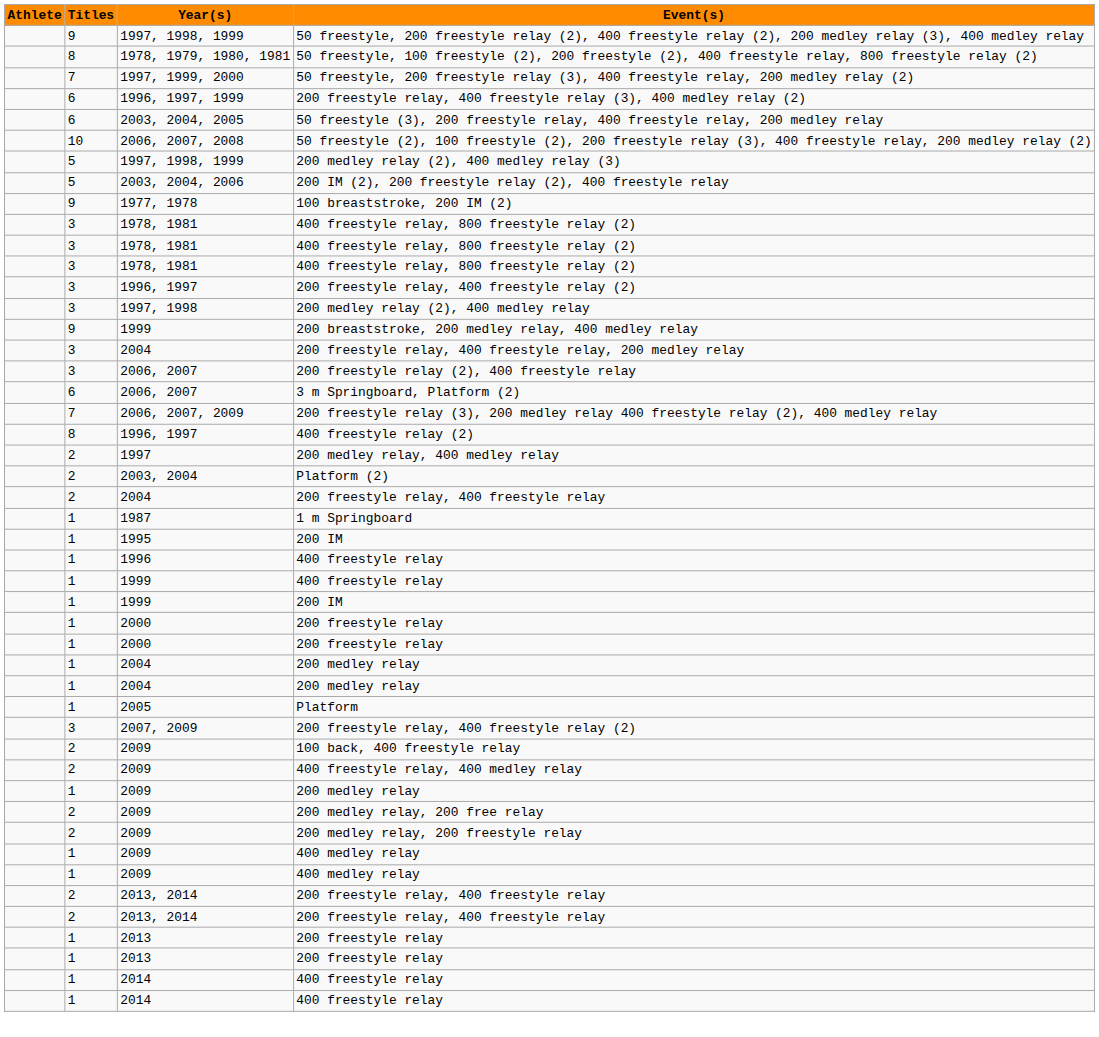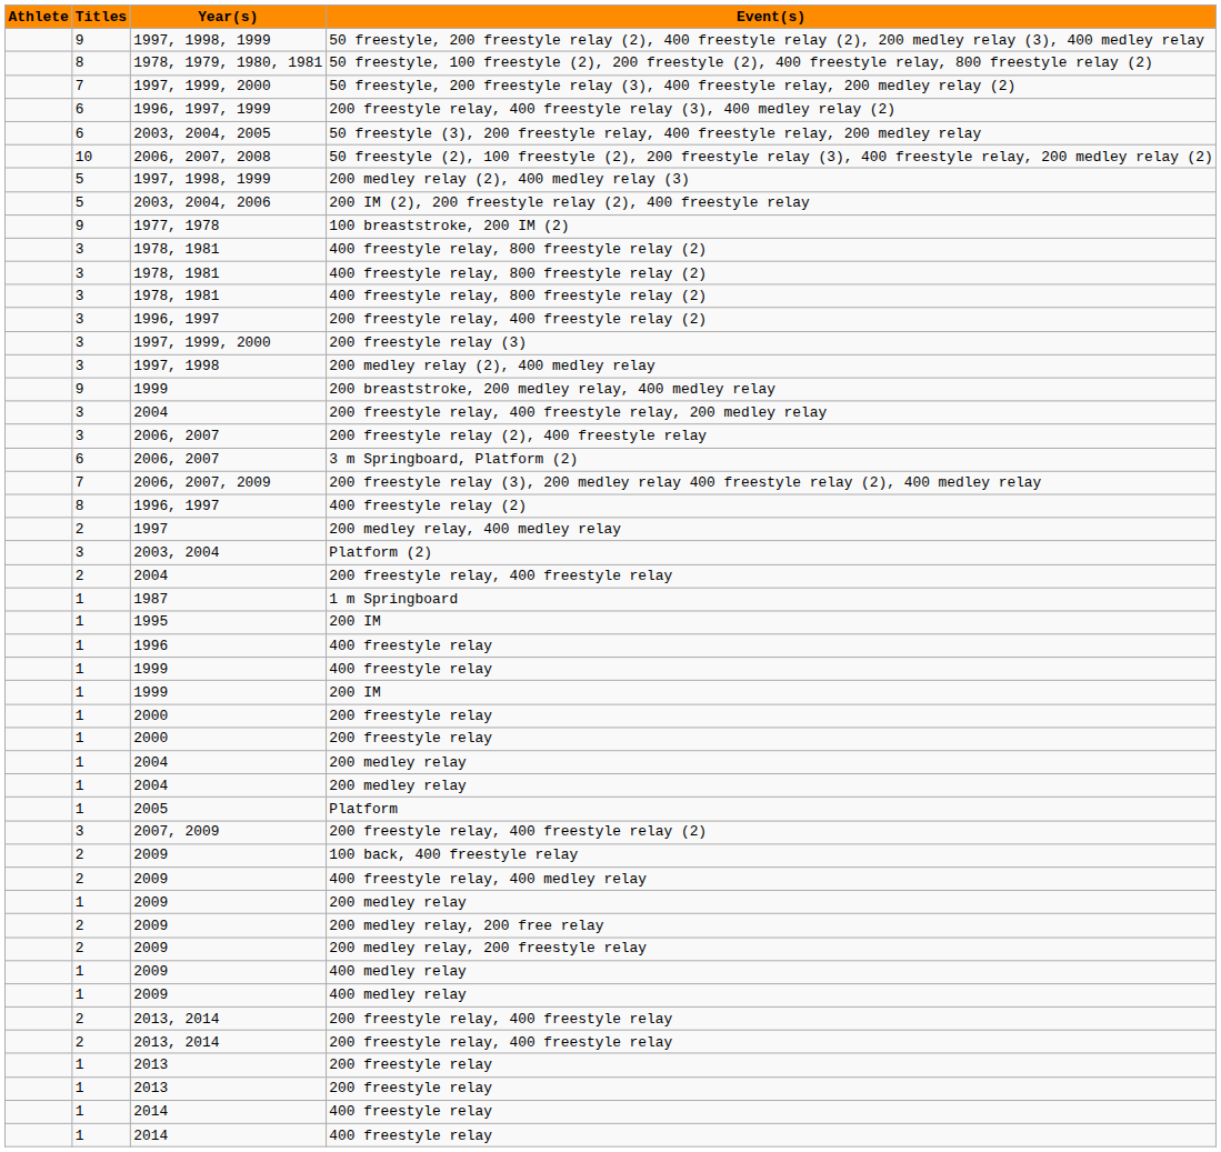 <table class="wikitable sortable">
 <tr>
 <td align=center bgcolor="#FF8C00"><strong>Athlete</strong></td>
 <td align=center bgcolor="#FF8C00"><strong>Titles</strong></td>
 <td align=center bgcolor="#FF8C00"><strong>Year(s)</strong></td>
 <td align=center bgcolor="#FF8C00"><strong>Event(s)</strong></td>
 </tr>
 <tr>
 <td></td>
 <td>9</td>
 <td>1997, 1998, 1999</td>
 <td>50 freestyle, 200 freestyle relay (2), 400 freestyle relay (2), 200 medley relay (3), 400 medley relay</td>
 </tr>
 <tr>
 <td></td>
 <td>8</td>
 <td>1978, 1979, 1980, 1981</td>
 <td>50 freestyle, 100 freestyle (2), 200 freestyle (2), 400 freestyle relay, 800 freestyle relay (2)</td>
 </tr>
 <tr>
 <td></td>
 <td>7</td>
 <td>1997, 1999, 2000</td>
 <td>50 freestyle, 200 freestyle relay (3), 400 freestyle relay, 200 medley relay (2)</td>
 </tr>
 <tr>
 <td></td>
 <td>6</td>
 <td>1996, 1997, 1999</td>
 <td>200 freestyle relay, 400 freestyle relay (3), 400 medley relay (2)</td>
 </tr>
 <tr>
 <td></td>
 <td>6</td>
 <td>2003, 2004, 2005</td>
 <td>50 freestyle (3), 200 freestyle relay, 400 freestyle relay, 200 medley relay</td>
 </tr>
 <tr>
 <td></td>
 <td>10</td>
 <td>2006, 2007, 2008</td>
 <td>50 freestyle (2), 100 freestyle (2), 200 freestyle relay (3), 400 freestyle relay, 200 medley relay (2)</td>
 </tr>
 <tr>
 <td></td>
 <td>5</td>
 <td>1997, 1998, 1999</td>
 <td>200 medley relay (2), 400 medley relay (3)</td>
 </tr>
 <tr>
 <td></td>
 <td>5</td>
 <td>2003, 2004, 2006</td>
 <td>200 IM (2), 200 freestyle relay (2), 400 freestyle relay</td>
 </tr>
 <tr>
 <td></td>
 <td>9</td>
 <td>1977, 1978</td>
 <td>100 breaststroke, 200 IM (2)</td>
 </tr>
 <tr>
 <td></td>
 <td>3</td>
 <td>1978, 1981</td>
 <td>400 freestyle relay, 800 freestyle relay (2)</td>
 </tr>
 <tr>
 <td></td>
 <td>3</td>
 <td>1978, 1981</td>
 <td>400 freestyle relay, 800 freestyle relay (2)</td>
 </tr>
 <tr>
 <td></td>
 <td>3</td>
 <td>1978, 1981</td>
 <td>400 freestyle relay, 800 freestyle relay (2)</td>
 </tr>
 <tr>
 <td></td>
 <td>3</td>
 <td>1996, 1997</td>
 <td>200 freestyle relay, 400 freestyle relay (2)</td>
 </tr>
 <tr>
 <td></td>
 <td>3</td>
+<td>1997, 1999, 2000</td>
+<td>200 freestyle relay (3)</td>
+</tr>
+<tr>
+<td></td>
+<td>3</td>
 <td>1997, 1998</td>
 <td>200 medley relay (2), 400 medley relay</td>
 </tr>
 <tr>
 <td></td>
 <td>9</td>
 <td>1999</td>
 <td>200 breaststroke, 200 medley relay, 400 medley relay</td>
 </tr>
 <tr>
 <td></td>
 <td>3</td>
 <td>2004</td>
 <td>200 freestyle relay, 400 freestyle relay, 200 medley relay</td>
 </tr>
 <tr>
 <td></td>
 <td>3</td>
 <td>2006, 2007</td>
 <td>200 freestyle relay (2), 400 freestyle relay</td>
 </tr>
 <tr>
 <td></td>
 <td>6</td>
 <td>2006, 2007</td>
 <td>3 m Springboard, Platform (2)</td>
 </tr>
 <tr>
 <td></td>
 <td>7</td>
 <td>2006, 2007, 2009</td>
 <td>200 freestyle relay (3), 200 medley relay 400 freestyle relay (2), 400 medley relay</td>
 </tr>
 <tr>
 <td></td>
 <td>8</td>
 <td>1996, 1997</td>
 <td>400 freestyle relay (2)</td>
 </tr>
 <tr>
 <td></td>
 <td>2</td>
 <td>1997</td>
 <td>200 medley relay, 400 medley relay</td>
 </tr>
 <tr>
 <td></td>
-<td>2</td>
+<td>3</td>
 <td>2003, 2004</td>
 <td>Platform (2)</td>
 </tr>
 <tr>
 <td></td>
 <td>2</td>
 <td>2004</td>
 <td>200 freestyle relay, 400 freestyle relay</td>
 </tr>
 <tr>
 <td></td>
 <td>1</td>
 <td>1987</td>
 <td>1 m Springboard</td>
 </tr>
 <tr>
 <td></td>
 <td>1</td>
 <td>1995</td>
 <td>200 IM</td>
 </tr>
 <tr>
 <td></td>
 <td>1</td>
 <td>1996</td>
 <td>400 freestyle relay</td>
 </tr>
 <tr>
 <td></td>
 <td>1</td>
 <td>1999</td>
 <td>400 freestyle relay</td>
 </tr>
 <tr>
 <td></td>
 <td>1</td>
 <td>1999</td>
 <td>200 IM</td>
 </tr>
 <tr>
 <td></td>
 <td>1</td>
 <td>2000</td>
 <td>200 freestyle relay</td>
 </tr>
 <tr>
 <td></td>
 <td>1</td>
 <td>2000</td>
 <td>200 freestyle relay</td>
 </tr>
 <tr>
 <td></td>
 <td>1</td>
 <td>2004</td>
 <td>200 medley relay</td>
 </tr>
 <tr>
 <td></td>
 <td>1</td>
 <td>2004</td>
 <td>200 medley relay</td>
 </tr>
 <tr>
 <td></td>
 <td>1</td>
 <td>2005</td>
 <td>Platform</td>
 </tr>
 <tr>
 <td></td>
 <td>3</td>
 <td>2007, 2009</td>
 <td>200 freestyle relay, 400 freestyle relay (2)</td>
 </tr>
 <tr>
 <td></td>
 <td>2</td>
 <td>2009</td>
 <td>100 back, 400 freestyle relay</td>
 </tr>
 <tr>
 <td></td>
 <td>2</td>
 <td>2009</td>
 <td>400 freestyle relay, 400 medley relay</td>
 </tr>
 <tr>
 <td></td>
 <td>1</td>
 <td>2009</td>
 <td>200 medley relay</td>
 </tr>
 <tr>
 <td></td>
 <td>2</td>
 <td>2009</td>
 <td>200 medley relay, 200 free relay</td>
 </tr>
 <tr>
 <td></td>
 <td>2</td>
 <td>2009</td>
 <td>200 medley relay, 200 freestyle relay</td>
 </tr>
 <tr>
 <td></td>
 <td>1</td>
 <td>2009</td>
 <td>400 medley relay</td>
 </tr>
 <tr>
 <td></td>
 <td>1</td>
 <td>2009</td>
 <td>400 medley relay</td>
 </tr>
 <tr>
 <td></td>
 <td>2</td>
 <td>2013, 2014</td>
 <td>200 freestyle relay, 400 freestyle relay</td>
 </tr>
 <tr>
 <td></td>
 <td>2</td>
 <td>2013, 2014</td>
 <td>200 freestyle relay, 400 freestyle relay</td>
 </tr>
 <tr>
 <td></td>
 <td>1</td>
 <td>2013</td>
 <td>200 freestyle relay</td>
 </tr>
 <tr>
 <td></td>
 <td>1</td>
 <td>2013</td>
 <td>200 freestyle relay</td>
 </tr>
 <tr>
 <td></td>
 <td>1</td>
 <td>2014</td>
 <td>400 freestyle relay</td>
 </tr>
 <tr>
 <td></td>
 <td>1</td>
 <td>2014</td>
 <td>400 freestyle relay</td>
 </tr>
 </table>
